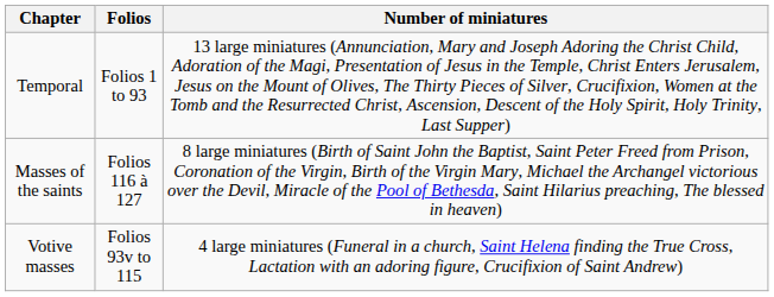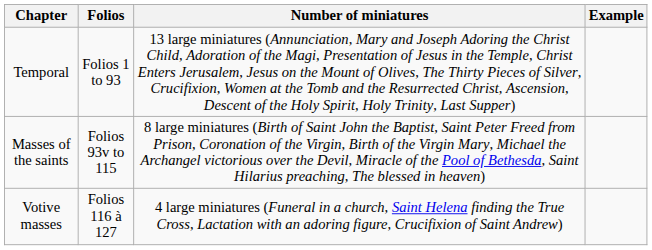 <table class="wikitable" style="text-align:center; width:80%;">
 <tr>
 <th scope=col>Chapter</th>
 <th scope=col>Folios</th>
 <th scope=col>Number of miniatures</th>
+<th scope=col>Example</th>
 </tr>
 <tr>
 <td>Temporal</td>
 <td>Folios 1 to 93</td>
 <td>13 large miniatures (<em>Annunciation</em>, <em>Mary and Joseph Adoring the Christ Child</em>, <em>Adoration of the Magi</em>, <em>Presentation of Jesus in the Temple</em>, <em>Christ Enters Jerusalem</em>, <em>Jesus on the Mount of Olives</em>, <em>The Thirty Pieces of Silver</em>, <em>Crucifixion</em>, <em>Women at the Tomb and the Resurrected Christ</em>, <em>Ascension</em>, <em>Descent of the Holy Spirit</em>, <em>Holy Trinity</em>, <em>Last Supper</em>)</td>
+<td></td>
 </tr>
 <tr>
 <td>Masses of the saints</td>
-<td>Folios 116 à 127</td>
+<td>Folios 93v to 115</td>
 <td>8 large miniatures (<em>Birth of Saint John the Baptist</em>, <em>Saint Peter Freed from Prison</em>, <em>Coronation of the Virgin</em>, <em>Birth of the Virgin Mary</em>, <em>Michael the Archangel victorious over the Devil</em>, <em>Miracle of the <a href='#'>Pool of Bethesda</a></em>, <em>Saint Hilarius preaching</em>, <em>The blessed in heaven</em>)</td>
+<td></td>
 </tr>
 <tr>
 <td>Votive masses</td>
-<td>Folios 93v to 115</td>
+<td>Folios 116 à 127</td>
 <td>4 large miniatures (<em>Funeral in a church</em>, <em><a href='#'>Saint Helena</a> finding the True Cross</em>, <em>Lactation with an adoring figure</em>, <em>Crucifixion of Saint Andrew</em>)</td>
+<td></td>
 </tr>
 </table>
